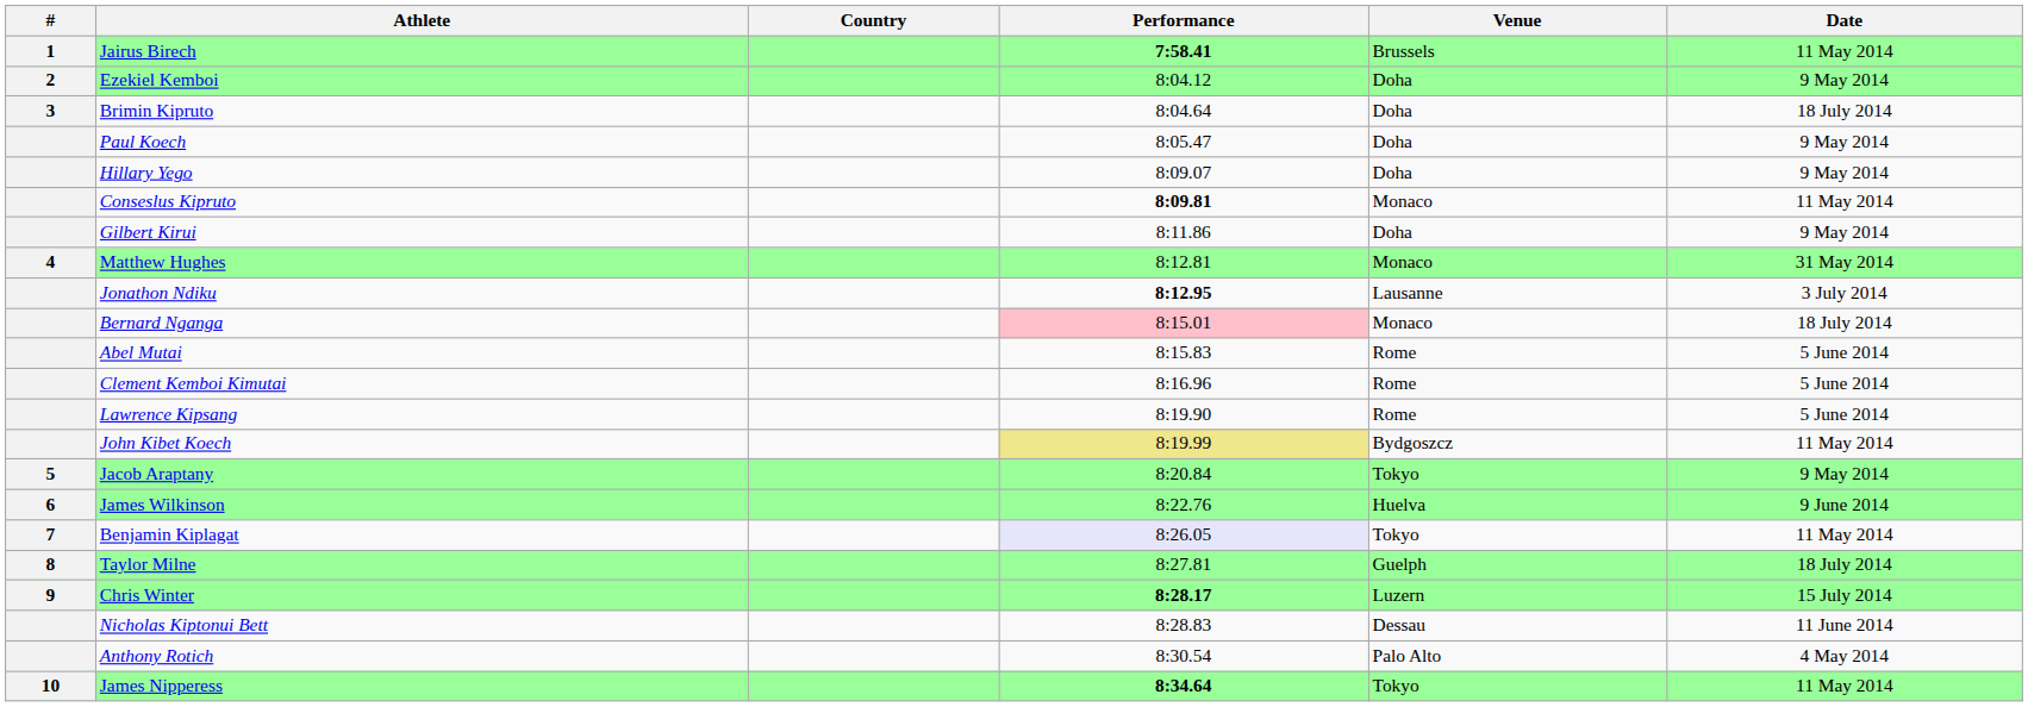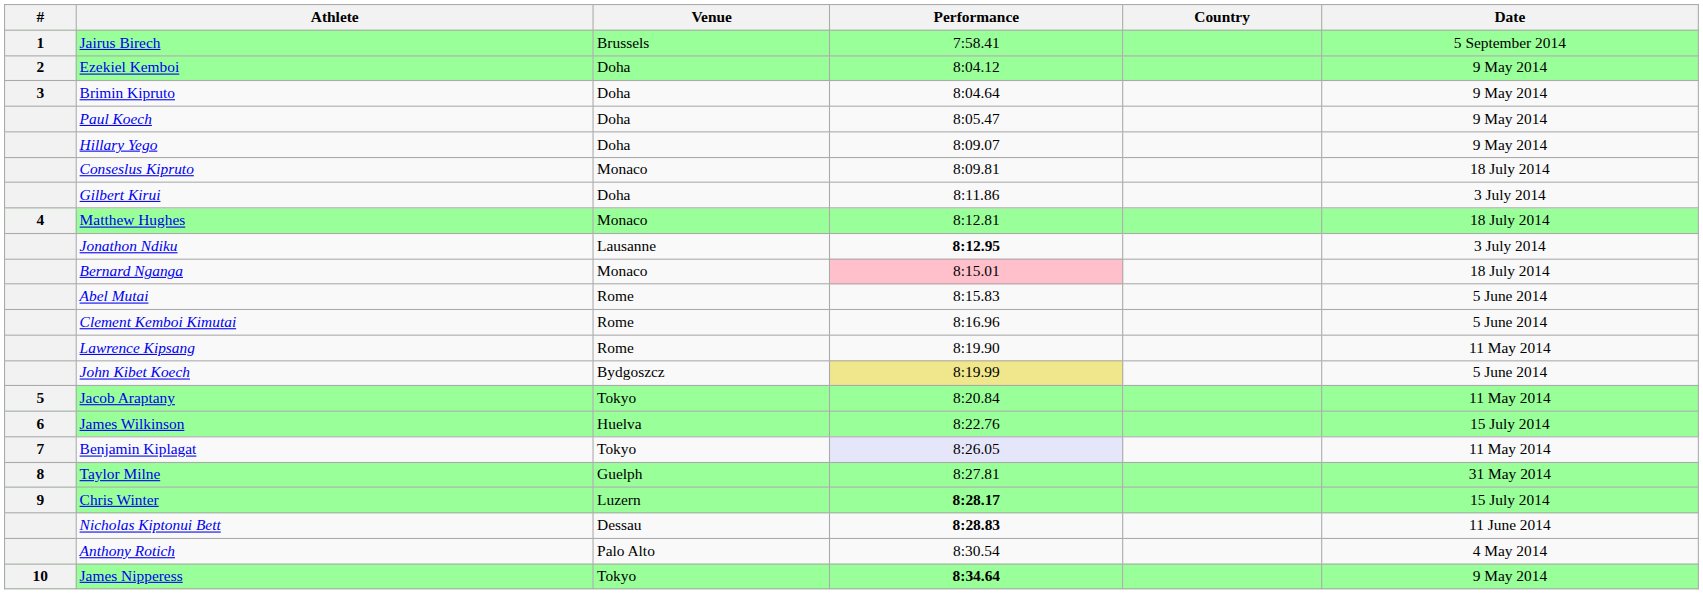 <table class="wikitable" width=100% style="font-size:90%; text-align:center;">
 <tr>
 <th>#</th>
 <th>Athlete</th>
+<th>Venue</th>
+<th>Performance</th>
 <th>Country</th>
-<th>Performance</th>
-<th>Venue</th>
 <th>Date</th>
 </tr>
 <tr bgcolor="99FF99">
 <th>1</th>
 <td align=left><a href='#'>Jairus Birech</a></td>
+<td align=left> Brussels</td>
+<td>7:58.41</td>
 <td align=left></td>
-<td><strong>7:58.41</strong></td>
-<td align=left> Brussels</td>
-<td>11 May 2014</td>
+<td>5 September 2014</td>
 </tr>
 <tr bgcolor="99FF99">
 <th>2</th>
 <td align=left><a href='#'>Ezekiel Kemboi</a></td>
+<td align=left> Doha</td>
+<td>8:04.12</td>
 <td align=left></td>
-<td>8:04.12</td>
-<td align=left> Doha</td>
 <td>9 May 2014</td>
 </tr>
 <tr>
 <th>3</th>
 <td align=left><a href='#'>Brimin Kipruto</a></td>
+<td align=left> Doha</td>
+<td>8:04.64</td>
 <td align=left></td>
-<td>8:04.64</td>
-<td align=left> Doha</td>
-<td>18 July 2014</td>
+<td>9 May 2014</td>
 </tr>
 <tr>
 <th></th>
 <td align=left><em><a href='#'>Paul Koech</a></em></td>
+<td align=left> Doha</td>
+<td>8:05.47</td>
 <td align=left></td>
-<td>8:05.47</td>
-<td align=left> Doha</td>
 <td>9 May 2014</td>
 </tr>
 <tr>
 <th></th>
 <td align=left><em><a href='#'>Hillary Yego</a></em></td>
+<td align=left> Doha</td>
+<td>8:09.07</td>
 <td align=left></td>
-<td>8:09.07</td>
-<td align=left> Doha</td>
 <td>9 May 2014</td>
 </tr>
 <tr>
 <th></th>
 <td align=left><em><a href='#'>Conseslus Kipruto</a></em></td>
+<td align=left> Monaco</td>
+<td>8:09.81</td>
 <td align=left></td>
-<td><strong>8:09.81</strong></td>
-<td align=left> Monaco</td>
-<td>11 May 2014</td>
+<td>18 July 2014</td>
 </tr>
 <tr>
 <th></th>
 <td align=left><em><a href='#'>Gilbert Kirui</a></em></td>
+<td align=left> Doha</td>
+<td>8:11.86</td>
 <td align=left></td>
-<td>8:11.86</td>
-<td align=left> Doha</td>
-<td>9 May 2014</td>
+<td>3 July 2014</td>
 </tr>
 <tr bgcolor="99FF99">
 <th>4</th>
 <td align=left><a href='#'>Matthew Hughes</a></td>
+<td align=left> Monaco</td>
+<td>8:12.81</td>
 <td align=left></td>
-<td>8:12.81</td>
-<td align=left> Monaco</td>
-<td>31 May 2014</td>
+<td>18 July 2014</td>
 </tr>
 <tr>
 <th></th>
 <td align=left><em><a href='#'>Jonathon Ndiku</a></em></td>
+<td align=left> Lausanne</td>
+<td><strong>8:12.95</strong></td>
 <td align=left></td>
-<td><strong>8:12.95</strong></td>
-<td align=left> Lausanne</td>
 <td>3 July 2014</td>
 </tr>
 <tr>
 <th></th>
 <td align=left><em><a href='#'>Bernard Nganga</a></em></td>
+<td align=left> Monaco</td>
+<td style="background: pink;">8:15.01</td>
 <td align=left></td>
-<td style="background: pink;">8:15.01</td>
-<td align=left> Monaco</td>
 <td>18 July 2014</td>
 </tr>
 <tr>
 <th></th>
 <td align=left><em><a href='#'>Abel Mutai</a></em></td>
+<td align=left> Rome</td>
+<td>8:15.83</td>
 <td align=left></td>
-<td>8:15.83</td>
-<td align=left> Rome</td>
 <td>5 June 2014</td>
 </tr>
 <tr>
 <th></th>
 <td align=left><em><a href='#'>Clement Kemboi Kimutai</a></em></td>
+<td align=left> Rome</td>
+<td>8:16.96</td>
 <td align=left></td>
-<td>8:16.96</td>
-<td align=left> Rome</td>
 <td>5 June 2014</td>
 </tr>
 <tr>
 <th></th>
 <td align=left><em><a href='#'>Lawrence Kipsang</a></em></td>
+<td align=left> Rome</td>
+<td>8:19.90</td>
 <td align=left></td>
-<td>8:19.90</td>
-<td align=left> Rome</td>
-<td>5 June 2014</td>
+<td>11 May 2014</td>
 </tr>
 <tr>
 <th></th>
 <td align=left><em><a href='#'>John Kibet Koech</a></em></td>
+<td align=left> Bydgoszcz</td>
+<td style="background: khaki;">8:19.99</td>
 <td align=left></td>
-<td style="background: khaki;">8:19.99</td>
-<td align=left> Bydgoszcz</td>
-<td>11 May 2014</td>
+<td>5 June 2014</td>
 </tr>
 <tr bgcolor="99FF99">
 <th>5</th>
 <td align=left><a href='#'>Jacob Araptany</a></td>
+<td align=left> Tokyo</td>
+<td>8:20.84</td>
 <td align=left></td>
-<td>8:20.84</td>
-<td align=left> Tokyo</td>
-<td>9 May 2014</td>
+<td>11 May 2014</td>
 </tr>
 <tr bgcolor="99FF99">
 <th>6</th>
 <td align=left><a href='#'>James Wilkinson</a></td>
+<td align=left> Huelva</td>
+<td>8:22.76</td>
 <td align=left></td>
-<td>8:22.76</td>
-<td align=left> Huelva</td>
-<td>9 June 2014</td>
+<td>15 July 2014</td>
 </tr>
 <tr>
 <th>7</th>
 <td align=left><a href='#'>Benjamin Kiplagat</a></td>
+<td align=left> Tokyo</td>
+<td style="background: lavender;">8:26.05</td>
 <td align=left></td>
-<td style="background: lavender;">8:26.05</td>
-<td align=left> Tokyo</td>
 <td>11 May 2014</td>
 </tr>
 <tr bgcolor="99FF99">
 <th>8</th>
 <td align=left><a href='#'>Taylor Milne</a></td>
+<td align=left> Guelph</td>
+<td>8:27.81</td>
 <td align=left></td>
-<td>8:27.81</td>
-<td align=left> Guelph</td>
-<td>18 July 2014</td>
+<td>31 May 2014</td>
 </tr>
 <tr bgcolor="99FF99">
 <th>9</th>
 <td align=left><a href='#'>Chris Winter</a></td>
+<td align=left> Luzern</td>
+<td><strong>8:28.17</strong></td>
 <td align=left></td>
-<td><strong>8:28.17</strong></td>
-<td align=left> Luzern</td>
 <td>15 July 2014</td>
 </tr>
 <tr>
 <th></th>
 <td align=left><em><a href='#'>Nicholas Kiptonui Bett</a></em></td>
+<td align=left> Dessau</td>
+<td><strong>8:28.83</strong></td>
 <td align=left></td>
-<td>8:28.83</td>
-<td align=left> Dessau</td>
 <td>11 June 2014</td>
 </tr>
 <tr>
 <th></th>
 <td align=left><em><a href='#'>Anthony Rotich</a></em></td>
+<td align=left> Palo Alto</td>
+<td>8:30.54</td>
 <td align=left></td>
-<td>8:30.54</td>
-<td align=left> Palo Alto</td>
 <td>4 May 2014</td>
 </tr>
 <tr bgcolor="99FF99">
 <th>10</th>
 <td align=left><a href='#'>James Nipperess</a></td>
+<td align=left> Tokyo</td>
+<td><strong>8:34.64</strong></td>
 <td align=left></td>
-<td><strong>8:34.64</strong></td>
-<td align=left> Tokyo</td>
-<td>11 May 2014</td>
+<td>9 May 2014</td>
 </tr>
 </table>
